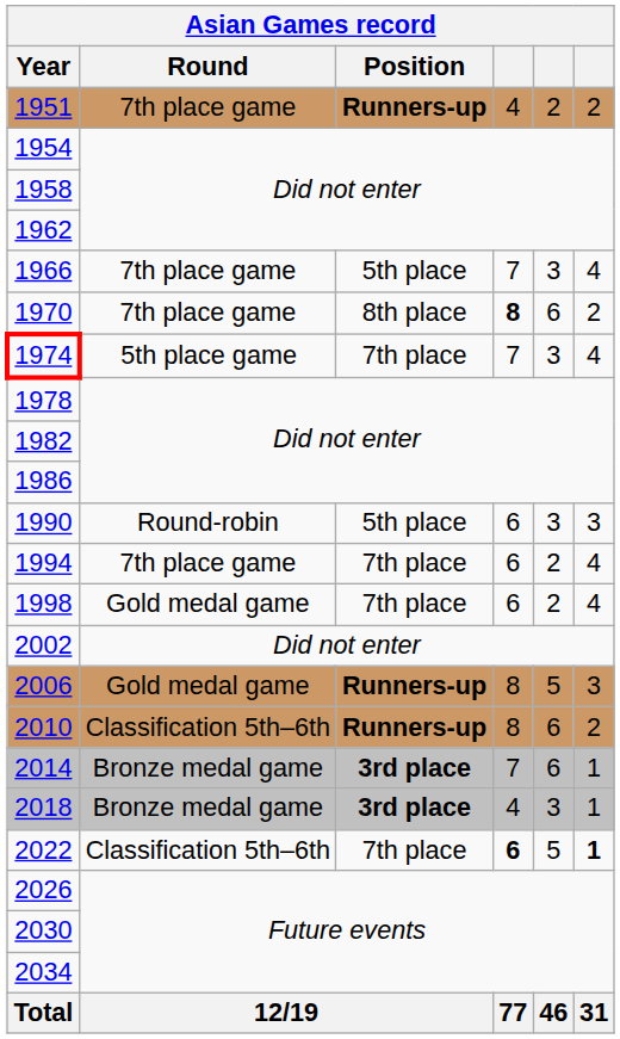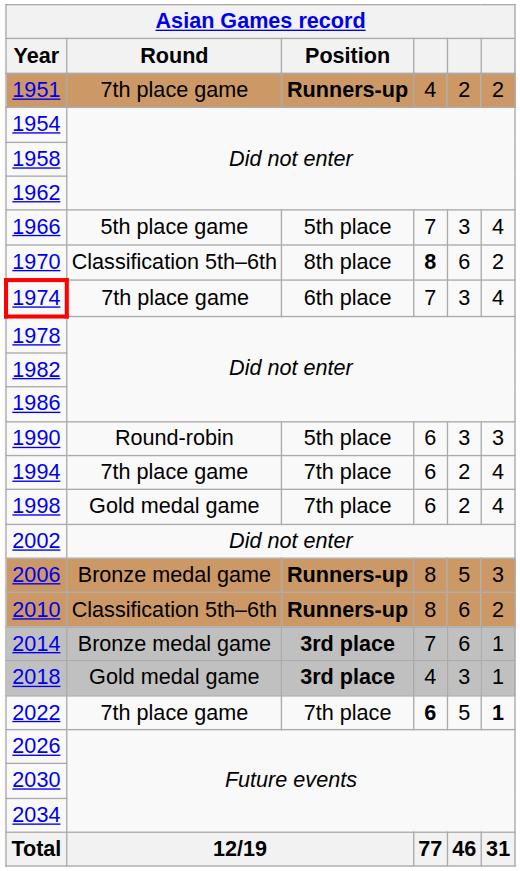 <table class="wikitable" style="text-align: center;">
 <tr>
 <th colspan=10><a href='#'>Asian Games record</a></th>
 </tr>
 <tr>
 <th>Year</th>
 <th>Round</th>
 <th>Position</th>
 <th></th>
 <th></th>
 <th></th>
 </tr>
 <tr>
 </tr>
 <tr bgcolor="#cc9966">
 <td> <a href='#'>1951</a></td>
 <td>7th place game</td>
 <td><strong>Runners-up</strong></td>
 <td>4</td>
 <td>2</td>
 <td>2</td>
 </tr>
 <tr>
 <td> <a href='#'>1954</a></td>
 <td colspan=5 rowspan=3><em>Did not enter</em></td>
 </tr>
 <tr>
 <td> <a href='#'>1958</a></td>
 </tr>
 <tr>
 <td> <a href='#'>1962</a></td>
 </tr>
 <tr>
 <td> <a href='#'>1966</a></td>
-<td>7th place game</td>
+<td>5th place game</td>
 <td>5th place</td>
 <td>7</td>
 <td>3</td>
 <td>4</td>
 </tr>
 <tr>
 <td> <a href='#'>1970</a></td>
-<td>7th place game</td>
+<td>Classification 5th–6th</td>
 <td>8th place</td>
 <td><strong>8</strong></td>
 <td>6</td>
 <td>2</td>
 </tr>
 <tr>
 <td style="border: 3px solid red"> <a href='#'>1974</a></td>
-<td>5th place game</td>
-<td>7th place</td>
+<td>7th place game</td>
+<td>6th place</td>
 <td>7</td>
 <td>3</td>
 <td>4</td>
 </tr>
 <tr>
 <td> <a href='#'>1978</a></td>
 <td colspan=5 rowspan=3><em>Did not enter</em></td>
 </tr>
 <tr>
 <td> <a href='#'>1982</a></td>
 </tr>
 <tr>
 <td> <a href='#'>1986</a></td>
 </tr>
 <tr>
 <td> <a href='#'>1990</a></td>
 <td>Round-robin</td>
 <td>5th place</td>
 <td>6</td>
 <td>3</td>
 <td>3</td>
 </tr>
 <tr>
 <td> <a href='#'>1994</a></td>
 <td>7th place game</td>
 <td>7th place</td>
 <td>6</td>
 <td>2</td>
 <td>4</td>
 </tr>
 <tr>
 <td> <a href='#'>1998</a></td>
 <td>Gold medal game</td>
 <td>7th place</td>
 <td>6</td>
 <td>2</td>
 <td>4</td>
 </tr>
 <tr>
 <td> <a href='#'>2002</a></td>
 <td colspan=5><em>Did not enter</em></td>
 </tr>
 <tr bgcolor="#cc9966">
 <td> <a href='#'>2006</a></td>
-<td>Gold medal game</td>
+<td>Bronze medal game</td>
 <td><strong>Runners-up</strong></td>
 <td>8</td>
 <td>5</td>
 <td>3</td>
 </tr>
 <tr bgcolor="#cc9966">
 <td> <a href='#'>2010</a></td>
 <td>Classification 5th–6th</td>
 <td><strong>Runners-up</strong></td>
 <td>8</td>
 <td>6</td>
 <td>2</td>
 </tr>
 <tr bgcolor=silver>
 <td> <a href='#'>2014</a></td>
 <td>Bronze medal game</td>
 <td><strong>3rd place</strong></td>
 <td>7</td>
 <td>6</td>
 <td>1</td>
 </tr>
 <tr bgcolor=silver>
 <td> <a href='#'>2018</a></td>
-<td>Bronze medal game</td>
+<td>Gold medal game</td>
 <td><strong>3rd place</strong></td>
 <td>4</td>
 <td>3</td>
 <td>1</td>
 </tr>
 <tr>
 <td> <a href='#'>2022</a></td>
-<td>Classification 5th–6th</td>
+<td>7th place game</td>
 <td>7th place</td>
 <td><strong>6</strong></td>
 <td>5</td>
 <td><strong>1</strong></td>
 </tr>
 <tr>
 <td> <a href='#'>2026</a></td>
 <td colspan=5 rowspan=3><em>Future events</em></td>
 </tr>
 <tr>
 <td> <a href='#'>2030</a></td>
 </tr>
 <tr>
 <td> <a href='#'>2034</a></td>
 </tr>
 <tr>
 <th>Total</th>
 <th colspan=2>12/19</th>
 <th>77</th>
 <th>46</th>
 <th>31</th>
 </tr>
 </table>
